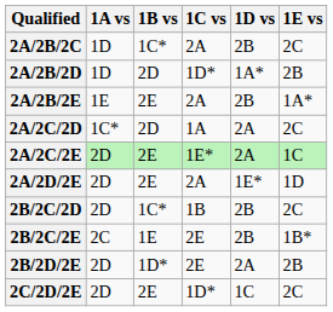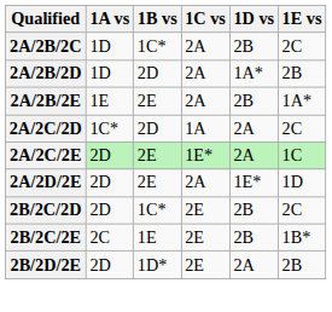 <table class="wikitable">
 <tr>
 <th>Qualified</th>
 <th>1A vs</th>
 <th>1B vs</th>
 <th>1C vs</th>
 <th>1D vs</th>
 <th>1E vs</th>
 </tr>
 <tr>
 <th>2A/2B/2C</th>
 <td>1D</td>
 <td>1C*</td>
 <td>2A</td>
 <td>2B</td>
 <td>2C</td>
 </tr>
 <tr>
 <th>2A/2B/2D</th>
 <td>1D</td>
 <td>2D</td>
-<td>1D*</td>
+<td>2A</td>
 <td>1A*</td>
 <td>2B</td>
 </tr>
 <tr>
 <th>2A/2B/2E</th>
 <td>1E</td>
 <td>2E</td>
 <td>2A</td>
 <td>2B</td>
 <td>1A*</td>
 </tr>
 <tr>
 <th>2A/2C/2D</th>
 <td>1C*</td>
 <td>2D</td>
 <td>1A</td>
 <td>2A</td>
 <td>2C</td>
 </tr>
 <tr bgcolor=BBF3BB>
 <th>2A/2C/2E</th>
 <td>2D</td>
 <td>2E</td>
 <td>1E*</td>
 <td>2A</td>
 <td>1C</td>
 </tr>
 <tr>
 <th>2A/2D/2E</th>
 <td>2D</td>
 <td>2E</td>
 <td>2A</td>
 <td>1E*</td>
 <td>1D</td>
 </tr>
 <tr>
 <th>2B/2C/2D</th>
 <td>2D</td>
 <td>1C*</td>
-<td>1B</td>
+<td>2E</td>
 <td>2B</td>
 <td>2C</td>
 </tr>
 <tr>
 <th>2B/2C/2E</th>
 <td>2C</td>
 <td>1E</td>
 <td>2E</td>
 <td>2B</td>
 <td>1B*</td>
 </tr>
 <tr>
 <th>2B/2D/2E</th>
 <td>2D</td>
 <td>1D*</td>
 <td>2E</td>
 <td>2A</td>
 <td>2B</td>
 </tr>
-<tr>
-<th>2C/2D/2E</th>
-<td>2D</td>
-<td>2E</td>
-<td>1D*</td>
-<td>1C</td>
-<td>2C</td>
-</tr>
 </table>
